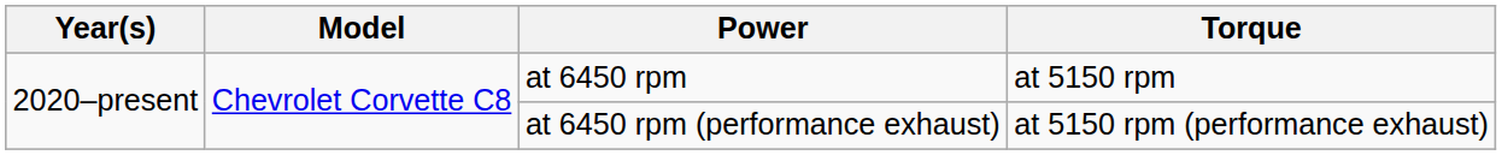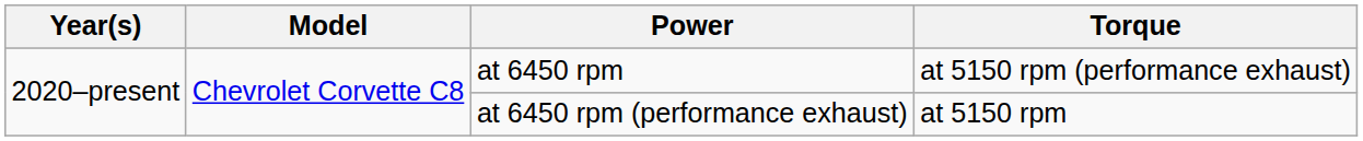 <table class="wikitable">
 <tr>
 <th scope="col">Year(s)</th>
 <th scope="col">Model</th>
 <th scope="col">Power</th>
 <th scope="col">Torque</th>
 </tr>
 <tr>
 <td rowspan="2">2020–present</td>
 <td rowspan="2"><a href='#'>Chevrolet Corvette C8</a></td>
 <td> at 6450 rpm</td>
-<td> at 5150 rpm</td>
+<td> at 5150 rpm (performance exhaust)</td>
 </tr>
 <tr>
 <td> at 6450 rpm (performance exhaust)</td>
-<td> at 5150 rpm (performance exhaust)</td>
+<td> at 5150 rpm</td>
 </tr>
 </table>
